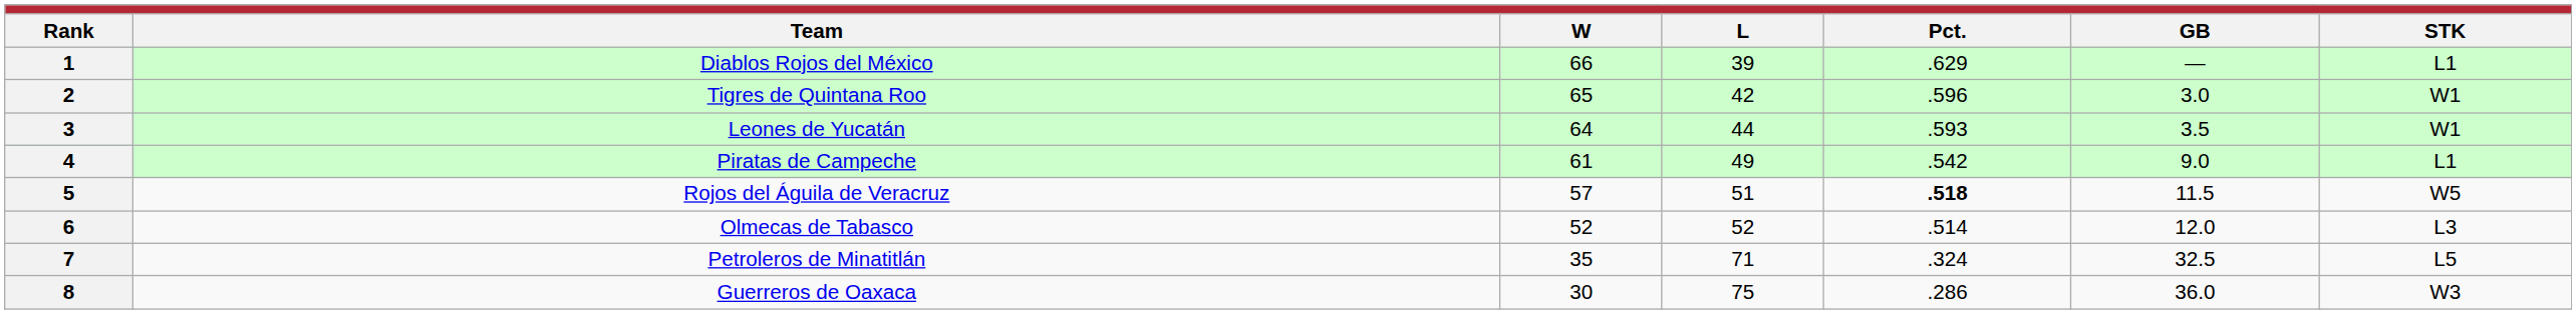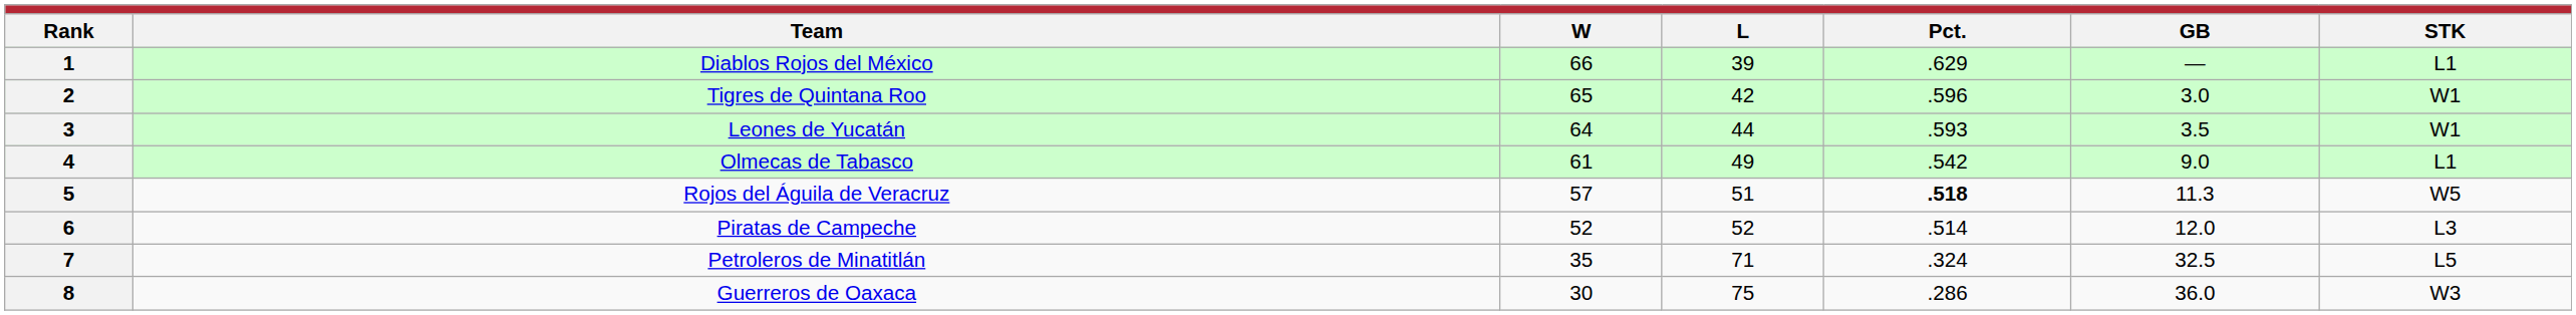 <table class="wikitable plainrowheaders" width="100%" style="text-align:center;">
 <tr>
 <th style="background:#B52735;" colspan="8"></th>
 </tr>
 <tr>
 <th scope="col" width="5%">Rank</th>
 <th>Team</th>
 <th>W</th>
 <th>L</th>
 <th>Pct.</th>
 <th>GB</th>
 <th>STK</th>
 </tr>
 <tr style="background-color:#ccffcc;">
 <th>1</th>
 <td><a href='#'>Diablos Rojos del México</a></td>
 <td>66</td>
 <td>39</td>
 <td>.629</td>
 <td>—</td>
 <td>L1</td>
 </tr>
 <tr style="background-color:#ccffcc;">
 <th>2</th>
 <td><a href='#'>Tigres de Quintana Roo</a></td>
 <td>65</td>
 <td>42</td>
 <td>.596</td>
 <td>3.0</td>
 <td>W1</td>
 </tr>
 <tr style="background-color:#ccffcc;">
 <th>3</th>
 <td><a href='#'>Leones de Yucatán</a></td>
 <td>64</td>
 <td>44</td>
 <td>.593</td>
 <td>3.5</td>
 <td>W1</td>
 </tr>
 <tr style="background-color:#ccffcc;">
 <th>4</th>
-<td><a href='#'>Piratas de Campeche</a></td>
+<td><a href='#'>Olmecas de Tabasco</a></td>
 <td>61</td>
 <td>49</td>
 <td>.542</td>
 <td>9.0</td>
 <td>L1</td>
 </tr>
 <tr>
 <th>5</th>
 <td><a href='#'>Rojos del Águila de Veracruz</a></td>
 <td>57</td>
 <td>51</td>
 <td><strong>.518</strong></td>
-<td>11.5</td>
+<td>11.3</td>
 <td>W5</td>
 </tr>
 <tr>
 <th>6</th>
-<td><a href='#'>Olmecas de Tabasco</a></td>
+<td><a href='#'>Piratas de Campeche</a></td>
 <td>52</td>
 <td>52</td>
 <td>.514</td>
 <td>12.0</td>
 <td>L3</td>
 </tr>
 <tr>
 <th>7</th>
 <td><a href='#'>Petroleros de Minatitlán</a></td>
 <td>35</td>
 <td>71</td>
 <td>.324</td>
 <td>32.5</td>
 <td>L5</td>
 </tr>
 <tr>
 <th>8</th>
 <td><a href='#'>Guerreros de Oaxaca</a></td>
 <td>30</td>
 <td>75</td>
 <td>.286</td>
 <td>36.0</td>
 <td>W3</td>
 </tr>
 </table>
